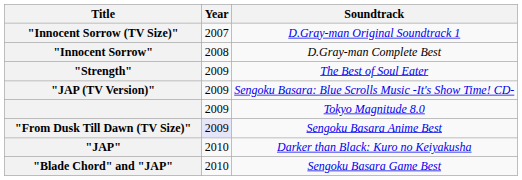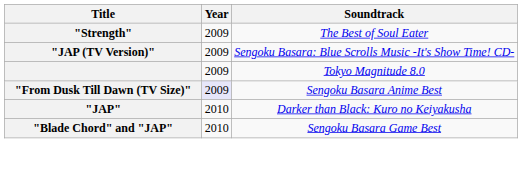 <table class="wikitable plainrowheaders" style="text-align:center;" border="1">
 <tr>
 <th scope="col" style="width:16em;">Title</th>
 <th scope="col">Year</th>
 <th scope="col">Soundtrack</th>
-</tr>
-<tr>
-<th scope="row">"Innocent Sorrow (TV Size)"</th>
-<td>2007</td>
-<td><em><a href='#'>D.Gray-man Original Soundtrack 1</a></em></td>
-</tr>
-<tr>
-<th scope="row">"Innocent Sorrow"</th>
-<td>2008</td>
-<td><em>D.Gray-man Complete Best</em></td>
 </tr>
 <tr>
 <th scope="row">"Strength"</th>
 <td>2009</td>
 <td><em><a href='#'>The Best of Soul Eater</a></em></td>
 </tr>
 <tr>
 <th scope="row">"JAP (TV Version)"</th>
 <td>2009</td>
 <td><em><a href='#'>Sengoku Basara: Blue Scrolls Music -It's Show Time! CD-</a></em></td>
 </tr>
 <tr>
 <th scope="row"></th>
 <td>2009</td>
 <td><em><a href='#'>Tokyo Magnitude 8.0</a></em></td>
 </tr>
 <tr>
 <th scope="row">"From Dusk Till Dawn (TV Size)"</th>
 <td style="background: lavender;">2009</td>
 <td><em><a href='#'>Sengoku Basara Anime Best</a></em></td>
 </tr>
 <tr>
 <th scope="row">"JAP"</th>
 <td>2010</td>
 <td><em><a href='#'>Darker than Black: Kuro no Keiyakusha</a></em></td>
 </tr>
 <tr>
 <th scope="row">"Blade Chord" and "JAP"</th>
 <td>2010</td>
 <td><em><a href='#'>Sengoku Basara Game Best</a></em></td>
 </tr>
 </table>
